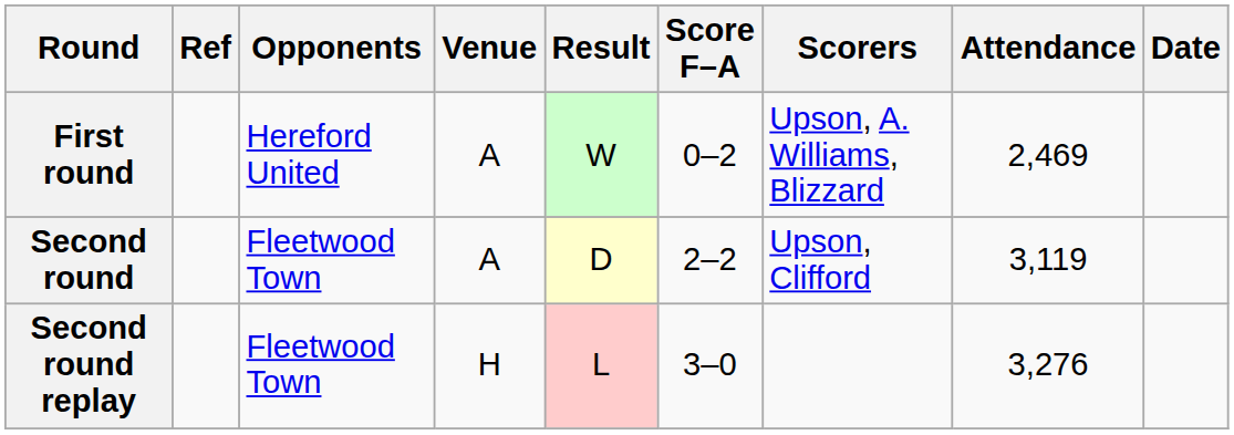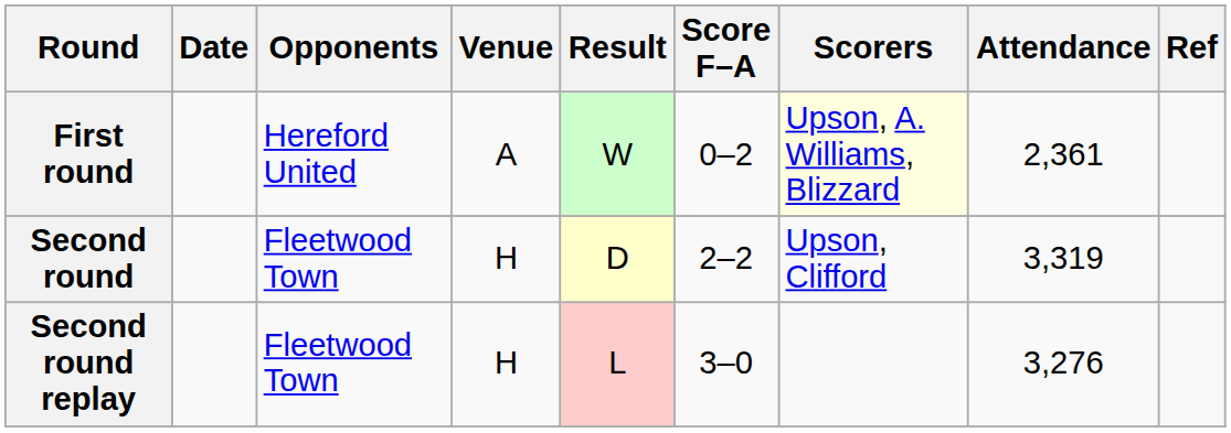 <table class="wikitable plainrowheaders sortable" style="text-align:center">
 <tr>
 <th scope="col">Round</th>
-<th scope="col" class="unsortable">Ref</th>
+<th scope="col">Date</th>
 <th scope="col">Opponents</th>
 <th scope="col">Venue</th>
 <th scope="col">Result</th>
 <th scope="col">Score<br>F–A</th>
 <th scope="col" class="unsortable">Scorers</th>
 <th scope="col">Attendance</th>
-<th scope="col">Date</th>
+<th scope="col" class="unsortable">Ref</th>
 </tr>
 <tr>
 <th scope="row">First round</th>
-<td></td>
+<td align="left"></td>
 <td align="left"><a href='#'>Hereford United</a></td>
 <td>A</td>
 <td style="background-color:#CCFFCC">W</td>
 <td>0–2</td>
-<td align="left"><a href='#'>Upson</a>, <a href='#'>A. Williams</a>, <a href='#'>Blizzard</a></td>
-<td>2,469</td>
-<td align="left"></td>
+<td align="left" style="background: lightyellow;"><a href='#'>Upson</a>, <a href='#'>A. Williams</a>, <a href='#'>Blizzard</a></td>
+<td>2,361</td>
+<td></td>
 </tr>
 <tr>
 <th scope="row">Second round</th>
-<td></td>
+<td align="left"></td>
 <td align="left"><a href='#'>Fleetwood Town</a></td>
-<td>A</td>
+<td>H</td>
 <td style="background-color:#FFFFCC">D</td>
 <td>2–2</td>
 <td align="left"><a href='#'>Upson</a>, <a href='#'>Clifford</a></td>
-<td>3,119</td>
-<td align="left"></td>
+<td>3,319</td>
+<td></td>
 </tr>
 <tr>
 <th scope="row">Second round replay</th>
-<td></td>
+<td align="left"></td>
 <td align="left"><a href='#'>Fleetwood Town</a></td>
 <td>H</td>
 <td style="background-color:#FFCCCC">L</td>
 <td>3–0</td>
 <td align="left"></td>
 <td>3,276</td>
-<td align="left"></td>
+<td></td>
 </tr>
 </table>
